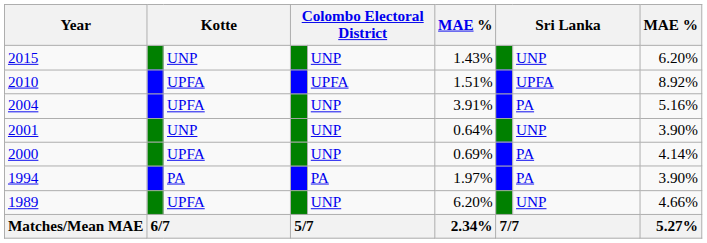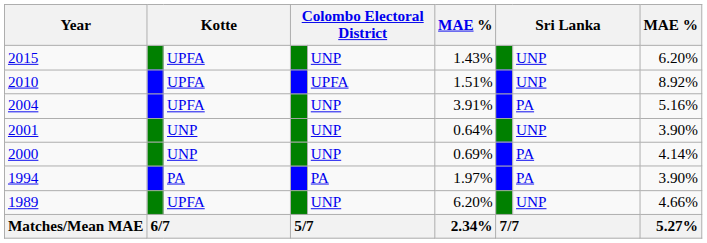 <table class="wikitable">
 <tr>
 <th>Year</th>
 <th colspan="2" width="144px">Kotte</th>
 <th colspan="2" width="144px"><a href='#'>Colombo Electoral District</a></th>
 <th><a href='#'>MAE</a> %</th>
 <th colspan="2" width="144px">Sri Lanka</th>
 <th>MAE %</th>
 </tr>
 <tr>
 <td><a href='#'>2015</a></td>
 <td style="background-color:green;" width="10px"></td>
-<td style="text-align:left;"><a href='#'>UNP</a></td>
+<td style="text-align:left;"><a href='#'>UPFA</a></td>
 <td style="background-color:green;" width="10px"></td>
 <td style="text-align:left;"><a href='#'>UNP</a></td>
 <td style="text-align:right;">1.43%</td>
 <td style="background-color:green;" width="10px"></td>
 <td style="text-align:left;"><a href='#'>UNP</a></td>
 <td style="text-align:right;">6.20%</td>
 </tr>
 <tr>
 <td><a href='#'>2010</a></td>
 <td style="background-color:blue;" width="10px"></td>
 <td style="text-align:left;"><a href='#'>UPFA</a></td>
 <td style="background-color:blue;" width="10px"></td>
 <td style="text-align:left;"><a href='#'>UPFA</a></td>
 <td style="text-align:right;">1.51%</td>
 <td style="background-color:blue;" width="10px"></td>
-<td style="text-align:left;"><a href='#'>UPFA</a></td>
+<td style="text-align:left;"><a href='#'>UNP</a></td>
 <td style="text-align:right;">8.92%</td>
 </tr>
 <tr>
 <td><a href='#'>2004</a></td>
 <td style="background-color:blue;" width="10px"></td>
 <td style="text-align:left;"><a href='#'>UPFA</a></td>
 <td style="background-color:green;" width="10px"></td>
 <td style="text-align:left;"><a href='#'>UNP</a></td>
 <td style="text-align:right;">3.91%</td>
 <td style="background-color:blue;" width="10px"></td>
 <td style="text-align:left;"><a href='#'>PA</a></td>
 <td style="text-align:right;">5.16%</td>
 </tr>
 <tr>
 <td><a href='#'>2001</a></td>
 <td style="background-color:green;" width="10px"></td>
 <td style="text-align:left;"><a href='#'>UNP</a></td>
 <td style="background-color:green;" width="10px"></td>
 <td style="text-align:left;"><a href='#'>UNP</a></td>
 <td style="text-align:right;">0.64%</td>
 <td style="background-color:green;" width="10px"></td>
 <td style="text-align:left;"><a href='#'>UNP</a></td>
 <td style="text-align:right;">3.90%</td>
 </tr>
 <tr>
 <td><a href='#'>2000</a></td>
 <td style="background-color:green;" width="10px"></td>
-<td style="text-align:left;"><a href='#'>UPFA</a></td>
+<td style="text-align:left;"><a href='#'>UNP</a></td>
 <td style="background-color:green;" width="10px"></td>
 <td style="text-align:left;"><a href='#'>UNP</a></td>
 <td style="text-align:right;">0.69%</td>
 <td style="background-color:blue;" width="10px"></td>
 <td style="text-align:left;"><a href='#'>PA</a></td>
 <td style="text-align:right;">4.14%</td>
 </tr>
 <tr>
 <td><a href='#'>1994</a></td>
 <td style="background-color:blue;" width="10px"></td>
 <td style="text-align:left;"><a href='#'>PA</a></td>
 <td style="background-color:blue;" width="10px"></td>
 <td style="text-align:left;"><a href='#'>PA</a></td>
 <td style="text-align:right;">1.97%</td>
 <td style="background-color:blue;" width="10px"></td>
 <td style="text-align:left;"><a href='#'>PA</a></td>
 <td style="text-align:right;">3.90%</td>
 </tr>
 <tr>
 <td><a href='#'>1989</a></td>
 <td style="background-color:green;" width="10px"></td>
 <td style="text-align:left;"><a href='#'>UPFA</a></td>
 <td style="background-color:green;" width="10px"></td>
 <td style="text-align:left;"><a href='#'>UNP</a></td>
 <td style="text-align:right;">6.20%</td>
 <td style="background-color:green;" width="10px"></td>
 <td style="text-align:left;"><a href='#'>UNP</a></td>
 <td style="text-align:right;">4.66%</td>
 </tr>
 <tr>
 <th>Matches/Mean MAE</th>
 <th style="text-align:left;"colspan="2" width="144px">6/7</th>
 <th style="text-align:left;"colspan="2" width="144px">5/7</th>
 <th style="text-align:right;">2.34%</th>
 <th style="text-align:left;"colspan="2" width="144px">7/7</th>
 <th style="text-align:right;">5.27%</th>
 </tr>
 </table>
